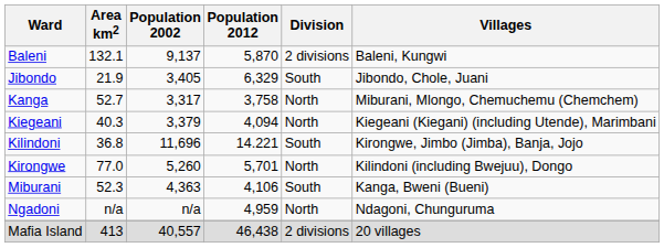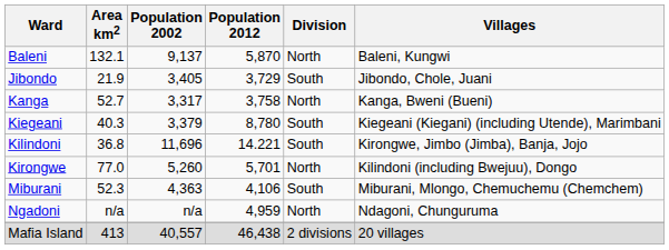 <table class="wikitable sortable">
 <tr style="background: #CCC;">
 <th>Ward</th>
 <th align="right">Area<br>km<sup>2</sup></th>
 <th>Population<br>2002</th>
 <th>Population<br>2012</th>
 <th>Division</th>
 <th>Villages</th>
 </tr>
 <tr>
 <td><a href='#'>Baleni</a></td>
 <td align="right">132.1</td>
 <td align="right">9,137</td>
 <td align="right">5,870</td>
-<td>2 divisions</td>
+<td>North</td>
 <td>Baleni, Kungwi</td>
 </tr>
 <tr>
 <td><a href='#'>Jibondo</a></td>
 <td align="right">21.9</td>
 <td align="right">3,405</td>
-<td align="right">6,329</td>
+<td align="right">3,729</td>
 <td>South</td>
 <td>Jibondo, Chole, Juani</td>
 </tr>
 <tr>
 <td><a href='#'>Kanga</a></td>
 <td align="right">52.7</td>
 <td align="right">3,317</td>
 <td align="right">3,758</td>
 <td>North</td>
-<td>Miburani, Mlongo, Chemuchemu (Chemchem)</td>
+<td>Kanga, Bweni (Bueni)</td>
 </tr>
 <tr>
 <td><a href='#'>Kiegeani</a></td>
 <td align="right">40.3</td>
 <td align="right">3,379</td>
-<td align="right">4,094</td>
-<td>North</td>
+<td align="right">8,780</td>
+<td>South</td>
 <td>Kiegeani (Kiegani) (including Utende), Marimbani</td>
 </tr>
 <tr>
 <td><a href='#'>Kilindoni</a></td>
 <td align="right">36.8</td>
 <td align="right">11,696</td>
 <td align="right">14.221</td>
 <td>South</td>
 <td>Kirongwe, Jimbo (Jimba), Banja, Jojo</td>
 </tr>
 <tr>
 <td><a href='#'>Kirongwe</a></td>
 <td align="right">77.0</td>
 <td align="right">5,260</td>
 <td align="right">5,701</td>
 <td>North</td>
 <td>Kilindoni (including Bwejuu), Dongo</td>
 </tr>
 <tr>
 <td><a href='#'>Miburani</a></td>
 <td align="right">52.3</td>
 <td align="right">4,363</td>
 <td align="right">4,106</td>
 <td>South</td>
-<td>Kanga, Bweni (Bueni)</td>
+<td>Miburani, Mlongo, Chemuchemu (Chemchem)</td>
 </tr>
 <tr>
 <td><a href='#'>Ngadoni</a></td>
 <td align="right">n/a</td>
 <td align="right">n/a</td>
 <td align="right">4,959</td>
 <td>North</td>
 <td>Ndagoni, Chunguruma</td>
 </tr>
 <tr>
 </tr>
 <tr style="background: #DDD;" | class="sortbottom">
 <td>Mafia Island</td>
 <td align="right">413</td>
 <td align="right">40,557</td>
 <td align="right">46,438</td>
 <td>2 divisions</td>
 <td>20 villages</td>
 </tr>
 </table>
